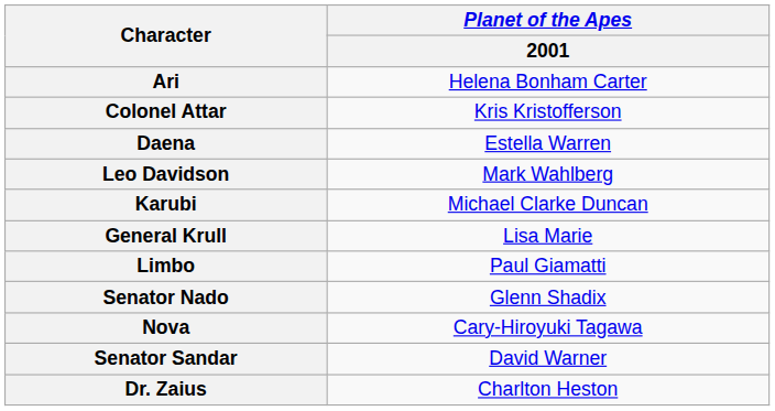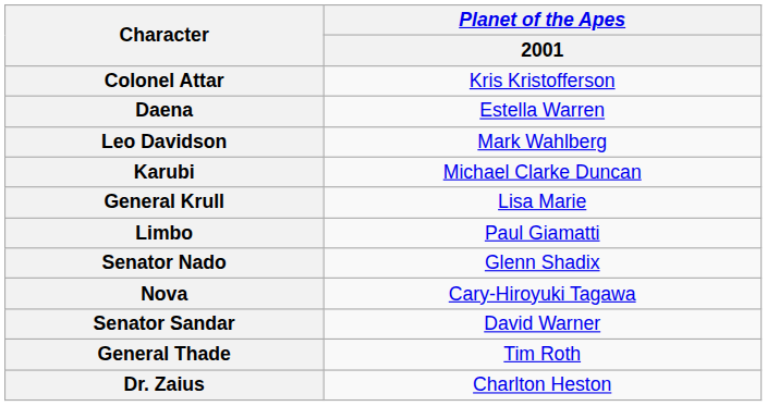 <table class="wikitable" style="text-align:center; width: 50%">
 <tr>
 <th rowspan="2">Character</th>
 <th style="text-align:center;"><em><a href='#'>Planet of the Apes</a></em></th>
 </tr>
 <tr>
 <th>2001</th>
-</tr>
-<tr>
-<th scope="row">Ari</th>
-<td><a href='#'>Helena Bonham Carter</a></td>
 </tr>
 <tr>
 <th scope="row">Colonel Attar</th>
 <td><a href='#'>Kris Kristofferson</a></td>
 </tr>
 <tr>
 <th scope="row">Daena</th>
 <td><a href='#'>Estella Warren</a></td>
 </tr>
 <tr>
 <th scope="row">Leo Davidson</th>
 <td><a href='#'>Mark Wahlberg</a></td>
 </tr>
 <tr>
 <th scope="row">Karubi</th>
 <td><a href='#'>Michael Clarke Duncan</a></td>
 </tr>
 <tr>
 <th scope="row">General Krull</th>
 <td><a href='#'>Lisa Marie</a></td>
 </tr>
 <tr>
 <th scope="row">Limbo</th>
 <td><a href='#'>Paul Giamatti</a></td>
 </tr>
 <tr>
 <th scope="row">Senator Nado</th>
 <td><a href='#'>Glenn Shadix</a></td>
 </tr>
 <tr>
 <th scope="row">Nova</th>
 <td><a href='#'>Cary-Hiroyuki Tagawa</a></td>
 </tr>
 <tr>
 <th scope="row">Senator Sandar</th>
 <td><a href='#'>David Warner</a></td>
 </tr>
 <tr>
+<th scope="row">General Thade</th>
+<td><a href='#'>Tim Roth</a></td>
+</tr>
+<tr>
 <th scope="row">Dr. Zaius</th>
 <td><a href='#'>Charlton Heston</a></td>
 </tr>
 </table>
